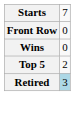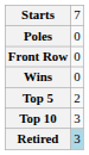 <table class="wikitable" style="text-align:center">
 <tr>
 <th>Starts</th>
 <td>7</td>
+</tr>
+<tr>
+<th>Poles</th>
+<td>0</td>
 </tr>
 <tr>
 <th>Front Row</th>
 <td>0</td>
 </tr>
 <tr>
 <th>Wins</th>
 <td>0</td>
 </tr>
 <tr>
 <th>Top 5</th>
 <td>2</td>
 </tr>
 <tr>
+<th>Top 10</th>
+<td>3</td>
+</tr>
+<tr>
 <th>Retired</th>
 <td style="background: lightblue;">3</td>
 </tr>
 </table>
